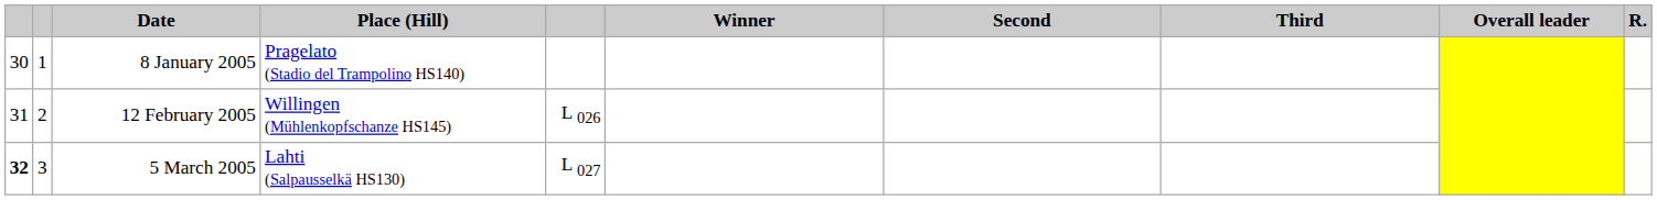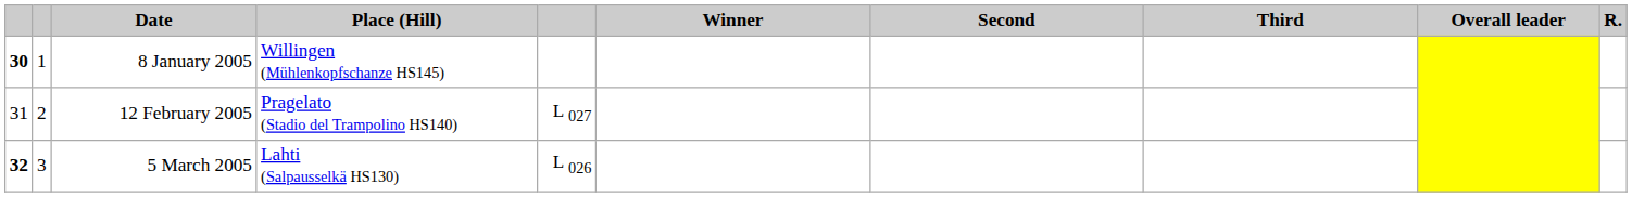 <table class="wikitable plainrowheaders" style="background:#fff; font-size:86%; line-height:16px; border:grey solid 1px; border-collapse:collapse;">
 <tr style="background:#ccc; text-align:center;">
 <th scope="col" style="background:#ccc; width=30 px;"></th>
 <th scope="col" style="background:#ccc; width=30 px;"></th>
 <th scope="col" style="background:#ccc; width:145px;">Date</th>
 <th scope="col" style="background:#ccc; width:200px;">Place (Hill)</th>
 <th scope="col" style="background:#ccc; width:37px;"></th>
 <th scope="col" style="background:#ccc; width:195px;">Winner</th>
 <th scope="col" style="background:#ccc; width:195px;">Second</th>
 <th scope="col" style="background:#ccc; width:195px;">Third</th>
 <th scope="col" style="background:#ccc; width:128px;">Overall leader</th>
 <th scope="col" style="background:#ccc; width:10px;">R.</th>
 </tr>
 <tr>
-<td align=center>30</td>
+<td align=center><strong>30</strong></td>
 <td align=center>1</td>
 <td align=right>8 January 2005</td>
-<td> <a href='#'>Pragelato</a><br><small>(<a href='#'>Stadio del Trampolino</a> HS140)</small></td>
+<td> <a href='#'>Willingen</a><br><small>(<a href='#'>Mühlenkopfschanze</a> HS145)</small></td>
 <td align=right></td>
 <td></td>
 <td></td>
 <td></td>
 <td bgcolor=yellow rowspan=3></td>
 <td></td>
 </tr>
 <tr>
 <td align=center>31</td>
 <td align=center>2</td>
 <td align=right>12 February 2005</td>
-<td> <a href='#'>Willingen</a><br><small>(<a href='#'>Mühlenkopfschanze</a> HS145)</small></td>
-<td align=right>L <sub>026</sub></td>
+<td> <a href='#'>Pragelato</a><br><small>(<a href='#'>Stadio del Trampolino</a> HS140)</small></td>
+<td align=right>L <sub>027</sub></td>
 <td></td>
 <td></td>
 <td></td>
 <td></td>
 </tr>
 <tr>
 <td align=center><strong>32</strong></td>
 <td align=center>3</td>
 <td align=right>5 March 2005</td>
 <td> <a href='#'>Lahti</a><br><small>(<a href='#'>Salpausselkä</a> HS130)</small></td>
-<td align=right>L <sub>027</sub></td>
+<td align=right>L <sub>026</sub></td>
 <td></td>
 <td></td>
 <td></td>
 <td></td>
 </tr>
 </table>
